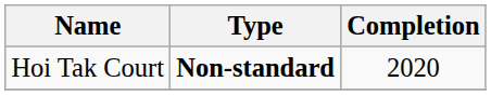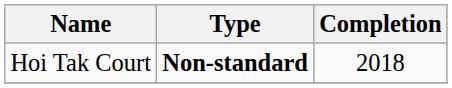 <table class="wikitable" style="text-align: center">
 <tr>
 <th>Name</th>
 <th>Type</th>
 <th>Completion</th>
 </tr>
 <tr>
 <td>Hoi Tak Court</td>
 <td rowspan="1"><strong>Non-standard</strong></td>
-<td rowspan="1">2020</td>
+<td rowspan="1">2018</td>
 </tr>
 <tr>
 </tr>
 </table>
